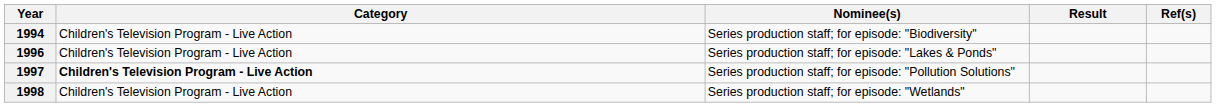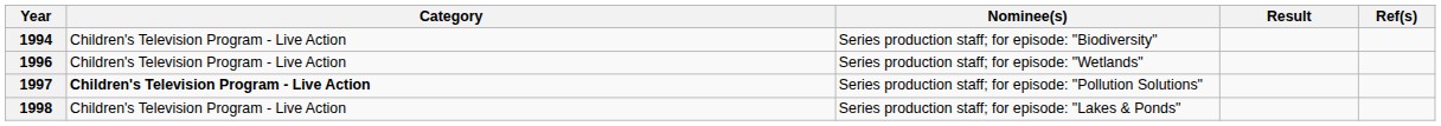 <table class="wikitable plainrowheaders">
 <tr>
 <th scope="col" style="width:4%;">Year</th>
 <th scope="col" style="width:50%;">Category</th>
 <th scope="col" style="width:25%;">Nominee(s)</th>
 <th scope="col" style="width:9%;">Result</th>
 <th scope="col" style="width:5%;">Ref(s)</th>
 </tr>
 <tr>
 <th scope="row">1994</th>
 <td>Children's Television Program - Live Action</td>
 <td>Series production staff; for episode: "Biodiversity"</td>
 <td></td>
 <td style="text-align:center;"></td>
 </tr>
 <tr>
 <th scope="row">1996</th>
 <td>Children's Television Program - Live Action</td>
-<td>Series production staff; for episode: "Lakes & Ponds"</td>
+<td>Series production staff; for episode: "Wetlands"</td>
 <td></td>
 <td style="text-align:center;"></td>
 </tr>
 <tr>
 <th scope="row">1997</th>
 <td><strong>Children's Television Program - Live Action</strong></td>
 <td>Series production staff; for episode: "Pollution Solutions"</td>
 <td></td>
 <td style="text-align:center;"></td>
 </tr>
 <tr>
 <th scope="row">1998</th>
 <td>Children's Television Program - Live Action</td>
-<td>Series production staff; for episode: "Wetlands"</td>
+<td>Series production staff; for episode: "Lakes & Ponds"</td>
 <td></td>
 <td style="text-align:center;"></td>
 </tr>
 </table>
